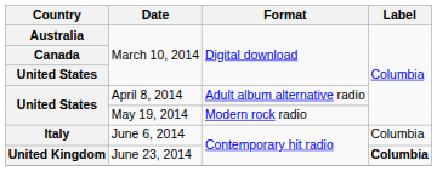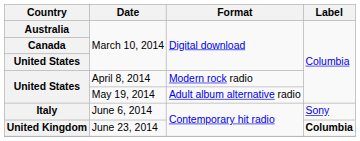 <table class="wikitable plainrowheaders">
 <tr>
 <th scope="col">Country</th>
 <th scope="col">Date</th>
 <th scope="col">Format</th>
 <th scope="col">Label</th>
 </tr>
 <tr>
 <th scope="row">Australia</th>
 <td rowspan="3">March 10, 2014</td>
 <td rowspan="3"><a href='#'>Digital download</a></td>
 <td rowspan="5"><a href='#'>Columbia</a></td>
 </tr>
 <tr>
 <th scope="row">Canada</th>
 </tr>
 <tr>
 <th scope="row">United States</th>
 </tr>
 <tr>
 <th scope="row" rowspan="2">United States</th>
 <td>April 8, 2014</td>
-<td><a href='#'>Adult album alternative</a> radio</td>
+<td><a href='#'>Modern rock</a> radio</td>
 </tr>
 <tr>
 <td>May 19, 2014</td>
-<td><a href='#'>Modern rock</a> radio</td>
+<td><a href='#'>Adult album alternative</a> radio</td>
 </tr>
 <tr>
 <th scope="row">Italy</th>
 <td>June 6, 2014</td>
 <td rowspan="2"><a href='#'>Contemporary hit radio</a></td>
-<td>Columbia</td>
+<td><a href='#'>Sony</a></td>
 </tr>
 <tr>
 <th scope="row">United Kingdom</th>
 <td>June 23, 2014</td>
 <td><strong>Columbia</strong></td>
 </tr>
 <tr>
 </tr>
 </table>
